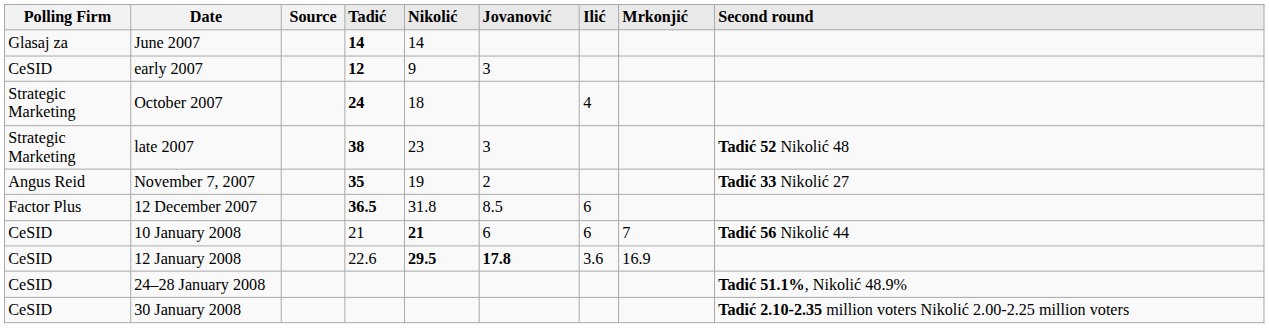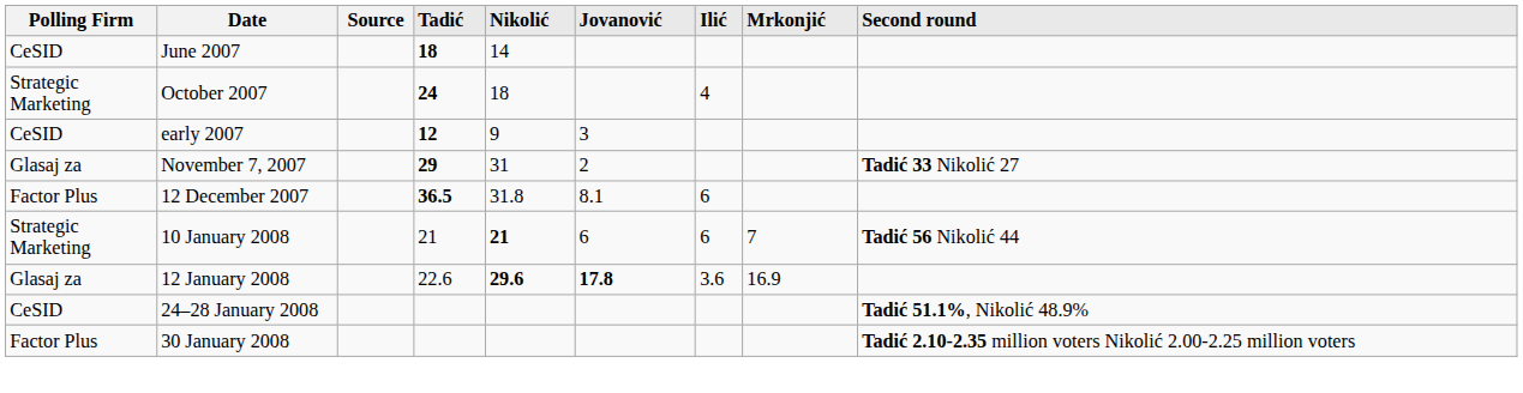 <table class="wikitable">
 <tr style="background:#e9e9e9;">
 <th width=10%>Polling Firm</th>
 <th width=12%>Date</th>
 <th width=5%>Source</th>
 <td><strong>Tadić</strong></td>
 <td><strong>Nikolić</strong></td>
 <td><strong>Jovanović</strong></td>
 <td><strong>Ilić</strong></td>
 <td><strong>Mrkonjić</strong></td>
 <td><strong>Second round</strong></td>
 </tr>
 <tr>
-<td>Glasaj za</td>
+<td>CeSID</td>
 <td>June 2007</td>
 <td></td>
-<td><strong>14</strong></td>
+<td><strong>18</strong></td>
 <td>14</td>
 <td></td>
-<td></td>
-<td></td>
-<td></td>
-</tr>
-<tr>
-<td>CeSID</td>
-<td>early 2007</td>
-<td></td>
-<td><strong>12</strong></td>
-<td>9</td>
-<td>3</td>
 <td></td>
 <td></td>
 <td></td>
 </tr>
 <tr>
 <td>Strategic Marketing</td>
 <td>October 2007</td>
 <td></td>
 <td><strong>24</strong></td>
 <td>18</td>
 <td></td>
 <td>4</td>
 <td></td>
 <td></td>
 </tr>
 <tr>
-<td>Strategic Marketing</td>
-<td>late 2007</td>
+<td>CeSID</td>
+<td>early 2007</td>
 <td></td>
-<td><strong>38</strong></td>
-<td>23</td>
+<td><strong>12</strong></td>
+<td>9</td>
 <td>3</td>
 <td></td>
 <td></td>
-<td><strong>Tadić 52</strong> Nikolić 48</td>
+<td></td>
 </tr>
 <tr>
-<td>Angus Reid</td>
+<td>Glasaj za</td>
 <td>November 7, 2007</td>
 <td></td>
-<td><strong>35</strong></td>
-<td>19</td>
+<td><strong>29</strong></td>
+<td>31</td>
 <td>2</td>
 <td></td>
 <td></td>
 <td><strong>Tadić 33</strong> Nikolić 27</td>
 </tr>
 <tr>
 <td>Factor Plus</td>
 <td>12 December 2007</td>
 <td></td>
 <td><strong>36.5</strong></td>
 <td>31.8</td>
-<td>8.5</td>
+<td>8.1</td>
 <td>6</td>
 <td></td>
 <td></td>
 </tr>
 <tr>
-<td>CeSID</td>
+<td>Strategic Marketing</td>
 <td>10 January 2008</td>
 <td></td>
 <td>21</td>
 <td><strong>21</strong></td>
 <td>6</td>
 <td>6</td>
 <td>7</td>
 <td><strong>Tadić 56</strong> Nikolić 44</td>
 </tr>
 <tr>
-<td>CeSID</td>
+<td>Glasaj za</td>
 <td>12 January 2008</td>
 <td></td>
 <td>22.6</td>
-<td><strong>29.5</strong></td>
+<td><strong>29.6</strong></td>
 <td><strong>17.8</strong></td>
 <td>3.6</td>
 <td>16.9</td>
 <td></td>
 </tr>
 <tr>
 <td>CeSID</td>
 <td>24–28 January 2008</td>
 <td></td>
 <td></td>
 <td></td>
 <td></td>
 <td></td>
 <td></td>
 <td><strong>Tadić 51.1%</strong>, Nikolić 48.9%</td>
 </tr>
 <tr>
-<td>CeSID</td>
+<td>Factor Plus</td>
 <td>30 January 2008</td>
 <td></td>
 <td></td>
 <td></td>
 <td></td>
 <td></td>
 <td></td>
 <td><strong>Tadić 2.10-2.35</strong> million voters Nikolić 2.00-2.25 million voters</td>
 </tr>
 </table>
